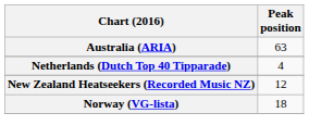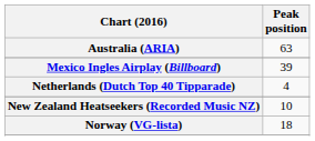 <table class="wikitable sortable plainrowheaders" style="text-align:center;">
 <tr>
 <th scope="col">Chart (2016)</th>
 <th scope="col">Peak<br>position</th>
 </tr>
 <tr>
 <th scope="row">Australia (<a href='#'>ARIA</a>)</th>
 <td>63</td>
 </tr>
 <tr>
 </tr>
 <tr>
 </tr>
 <tr>
 </tr>
 <tr>
+<th scope="row"><a href='#'>Mexico Ingles Airplay</a> (<em><a href='#'>Billboard</a></em>)</th>
+<td align="center">39</td>
+</tr>
+<tr>
 <th scope="row">Netherlands (<a href='#'>Dutch Top 40 Tipparade</a>)</th>
 <td>4</td>
 </tr>
 <tr>
 </tr>
 <tr>
 <th scope="row">New Zealand Heatseekers (<a href='#'>Recorded Music NZ</a>)</th>
-<td>12</td>
+<td>10</td>
 </tr>
 <tr>
 <th scope="row">Norway (<a href='#'>VG-lista</a>)</th>
 <td>18</td>
 </tr>
 <tr>
 </tr>
 <tr>
 </tr>
 <tr>
 </tr>
 <tr>
 </tr>
 <tr>
 </tr>
 <tr>
 </tr>
 <tr>
 </tr>
 <tr>
 </tr>
 </table>
